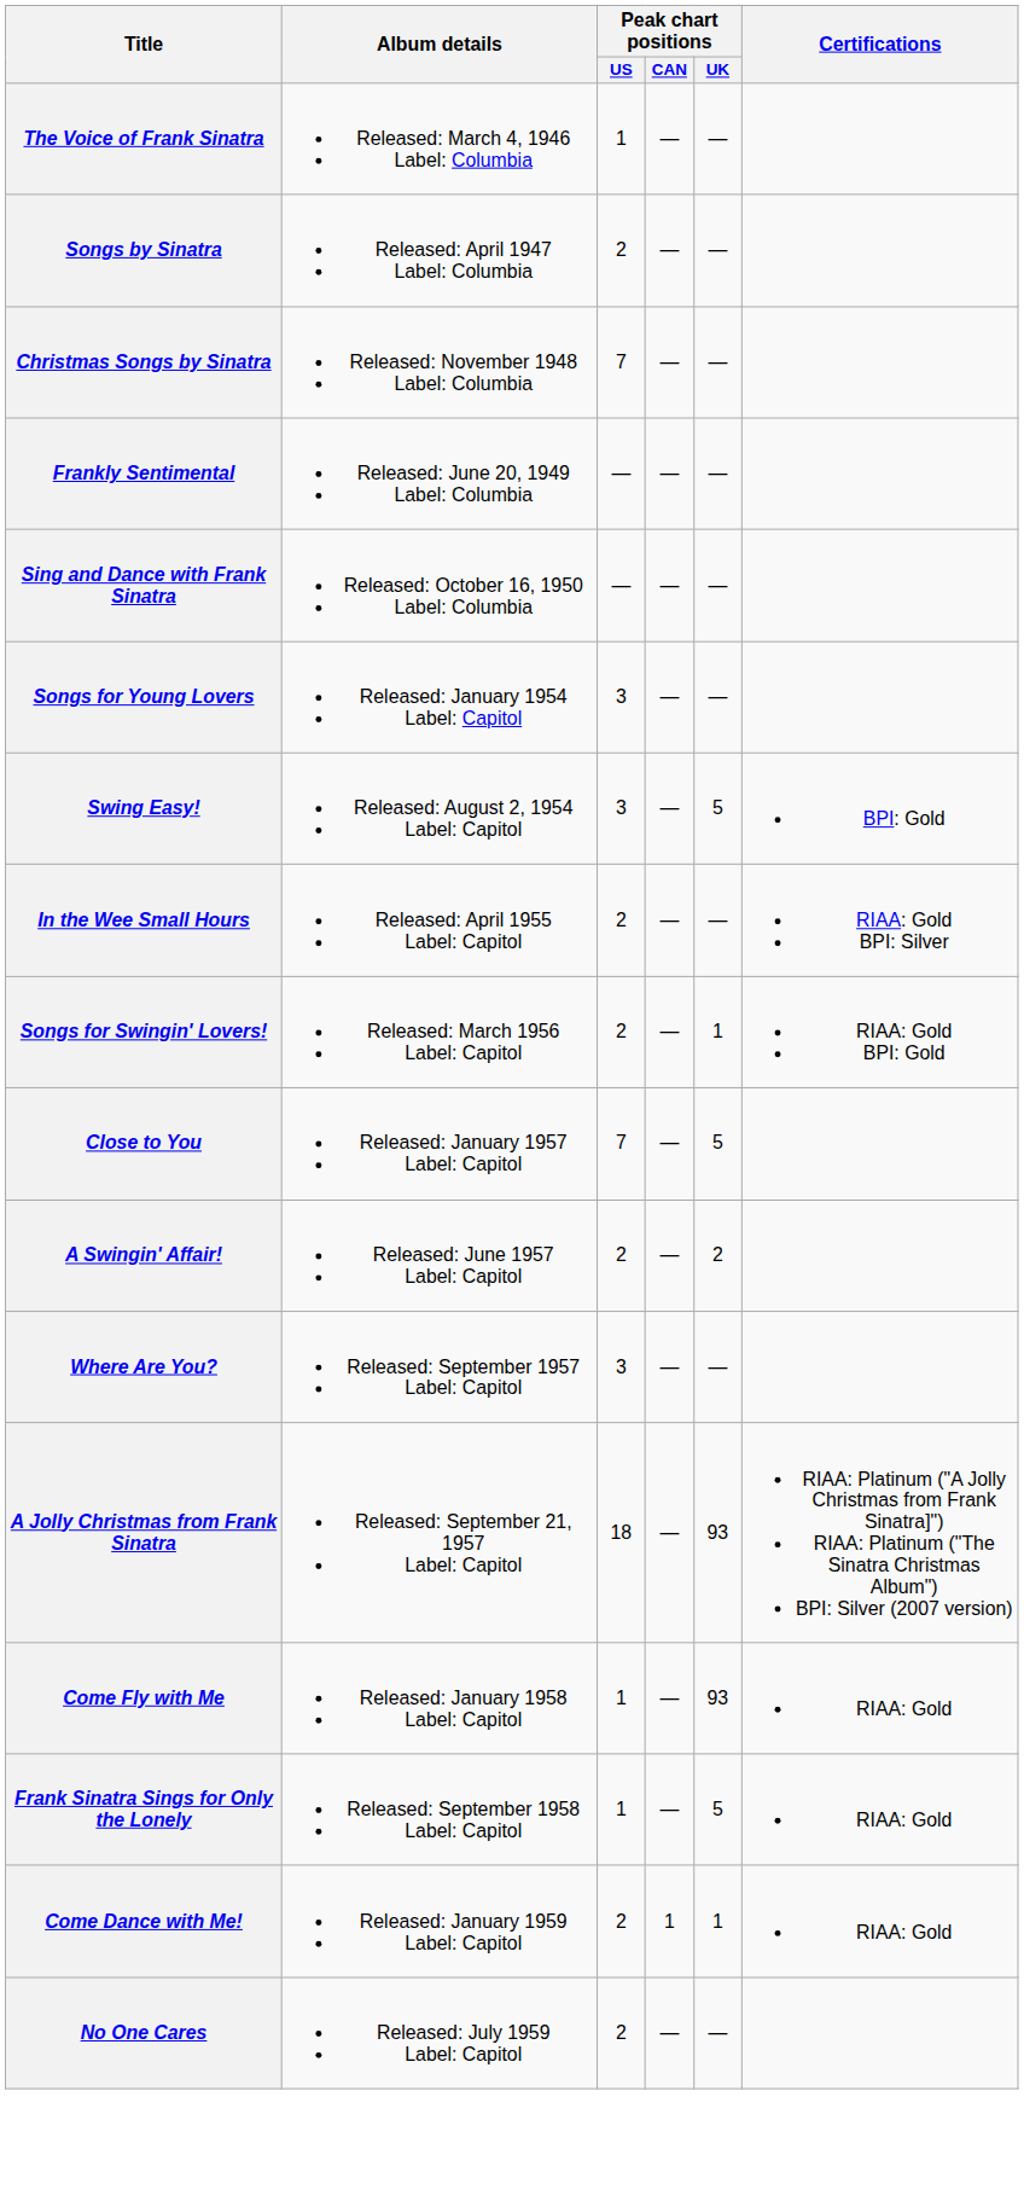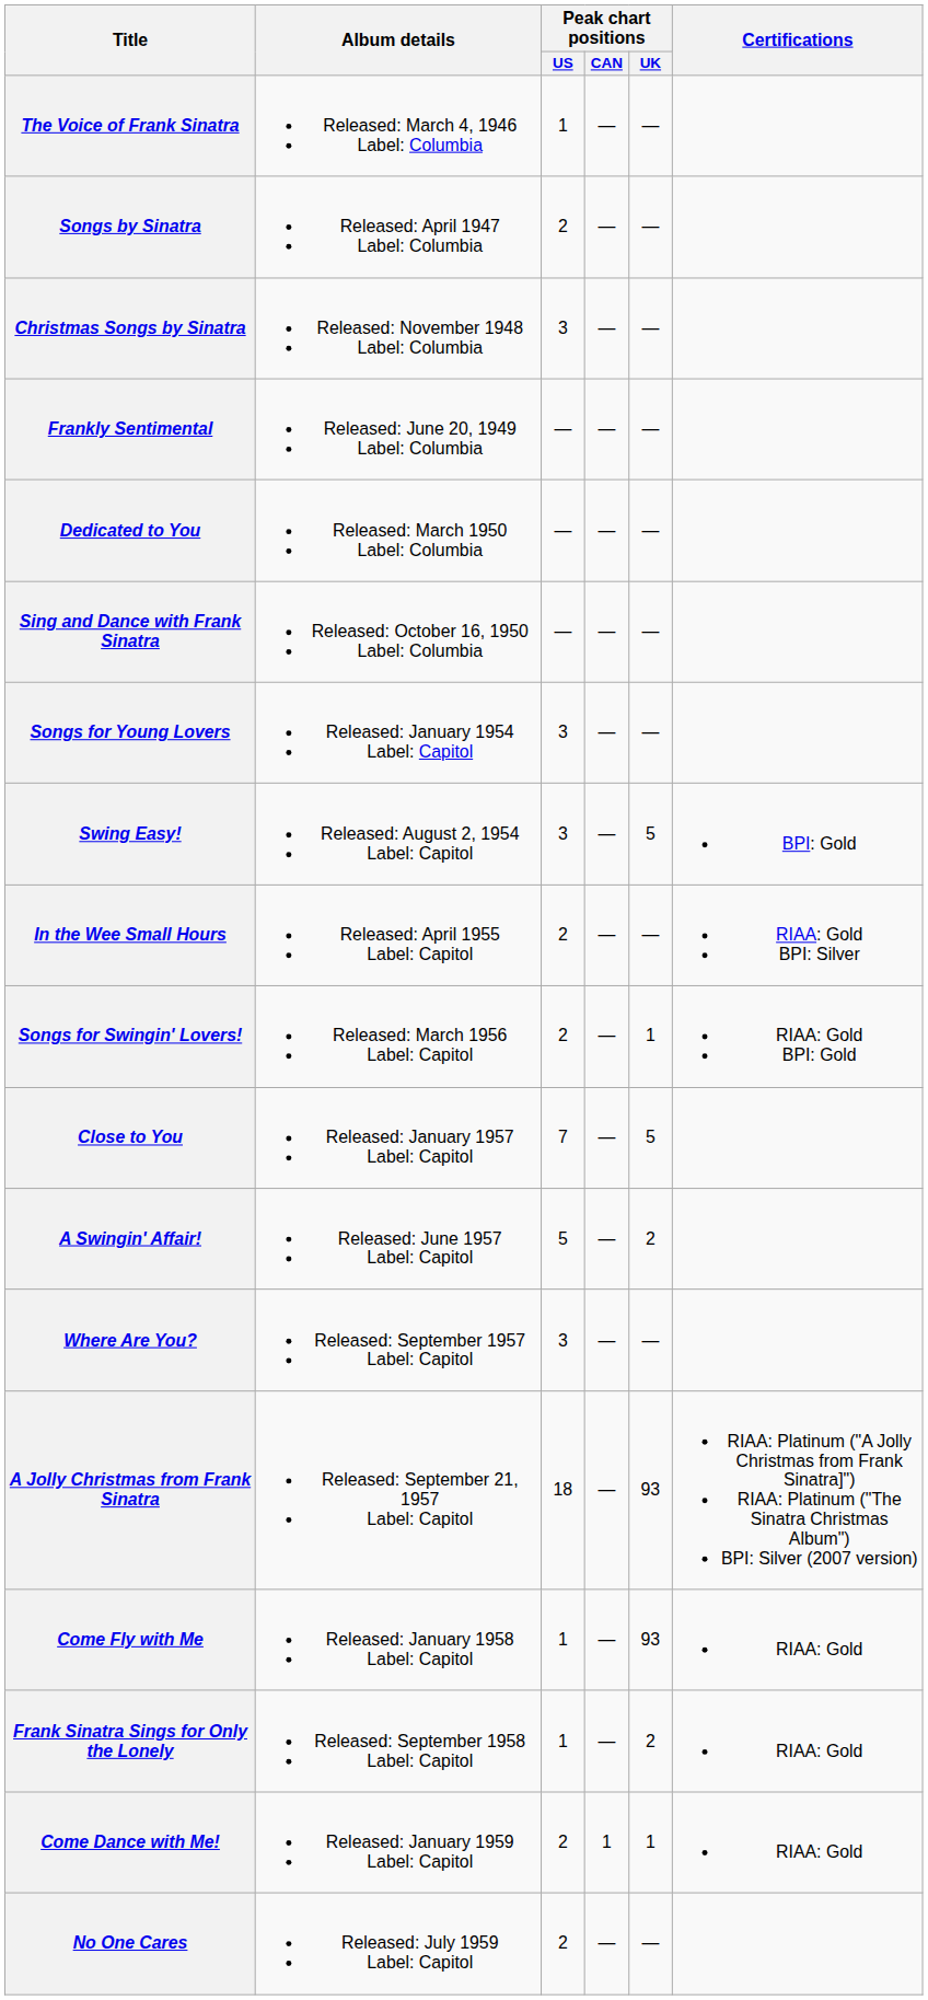 <table class="wikitable plainrowheaders" style="text-align:center">
 <tr>
 <th scope="col" rowspan="2" style="width:14em;">Title</th>
 <th scope="col" rowspan="2" style="width:16em;">Album details</th>
 <th scope="col" colspan="3">Peak chart positions</th>
 <th scope="col" rowspan="2" style="width:14em;"><a href='#'>Certifications</a></th>
 </tr>
 <tr>
 <th style="width:2.5em; font-size:85%"><a href='#'>US</a><br></th>
 <th style="width:2.5em; font-size:85%"><a href='#'>CAN</a><br></th>
 <th style="width:2.5em; font-size:85%"><a href='#'>UK</a><br></th>
 </tr>
 <tr>
 <th scope="row"><em><a href='#'>The Voice of Frank Sinatra</a></em></th>
 <td><br><ul><li>Released: March 4, 1946</li><li>Label: <a href='#'>Columbia</a></li></ul></td>
 <td>1</td>
 <td>—</td>
 <td>—</td>
 <td></td>
 </tr>
 <tr>
 <th scope="row"><em><a href='#'>Songs by Sinatra</a></em></th>
 <td><br><ul><li>Released: April 1947</li><li>Label: Columbia</li></ul></td>
 <td>2</td>
 <td>—</td>
 <td>—</td>
 <td></td>
 </tr>
 <tr>
 <th scope="row"><em><a href='#'>Christmas Songs by Sinatra</a></em></th>
 <td><br><ul><li>Released: November 1948</li><li>Label: Columbia</li></ul></td>
-<td>7</td>
+<td>3</td>
 <td>—</td>
 <td>—</td>
 <td></td>
 </tr>
 <tr>
 <th scope="row"><em><a href='#'>Frankly Sentimental</a></em></th>
 <td><br><ul><li>Released: June 20, 1949</li><li>Label: Columbia</li></ul></td>
+<td>—</td>
+<td>—</td>
+<td>—</td>
+<td></td>
+</tr>
+<tr>
+<th scope="row"><em><a href='#'>Dedicated to You</a></em></th>
+<td><br><ul><li>Released: March 1950</li><li>Label: Columbia</li></ul></td>
 <td>—</td>
 <td>—</td>
 <td>—</td>
 <td></td>
 </tr>
 <tr>
 <th scope="row"><em><a href='#'>Sing and Dance with Frank Sinatra</a></em></th>
 <td><br><ul><li>Released: October 16, 1950</li><li>Label: Columbia</li></ul></td>
 <td>—</td>
 <td>—</td>
 <td>—</td>
 <td></td>
 </tr>
 <tr>
 <th scope="row"><em><a href='#'>Songs for Young Lovers</a></em></th>
 <td><br><ul><li>Released: January 1954</li><li>Label: <a href='#'>Capitol</a></li></ul></td>
 <td>3</td>
 <td>—</td>
 <td>—</td>
 <td></td>
 </tr>
 <tr>
 <th scope="row"><em><a href='#'>Swing Easy!</a></em></th>
 <td><br><ul><li>Released: August 2, 1954</li><li>Label: Capitol</li></ul></td>
 <td>3</td>
 <td>—</td>
 <td>5</td>
 <td><br><ul><li><a href='#'>BPI</a>: Gold</li></ul></td>
 </tr>
 <tr>
 <th scope="row"><em><a href='#'>In the Wee Small Hours</a></em></th>
 <td><br><ul><li>Released: April 1955</li><li>Label: Capitol</li></ul></td>
 <td>2</td>
 <td>—</td>
 <td>—</td>
 <td><br><ul><li><a href='#'>RIAA</a>: Gold</li><li>BPI: Silver</li></ul></td>
 </tr>
 <tr>
 <th scope="row"><em><a href='#'>Songs for Swingin' Lovers!</a></em></th>
 <td><br><ul><li>Released: March 1956</li><li>Label: Capitol</li></ul></td>
 <td>2</td>
 <td>—</td>
 <td>1</td>
 <td><br><ul><li>RIAA: Gold</li><li>BPI: Gold</li></ul></td>
 </tr>
 <tr>
 <th scope="row"><em><a href='#'>Close to You</a></em></th>
 <td><br><ul><li>Released: January 1957</li><li>Label: Capitol</li></ul></td>
 <td>7</td>
 <td>—</td>
 <td>5</td>
 <td></td>
 </tr>
 <tr>
 <th scope="row"><em><a href='#'>A Swingin' Affair!</a></em></th>
 <td><br><ul><li>Released: June 1957</li><li>Label: Capitol</li></ul></td>
-<td>2</td>
+<td>5</td>
 <td>—</td>
 <td>2</td>
 <td></td>
 </tr>
 <tr>
 <th scope="row"><em><a href='#'>Where Are You?</a></em></th>
 <td><br><ul><li>Released: September 1957</li><li>Label: Capitol</li></ul></td>
 <td>3</td>
 <td>—</td>
 <td>—</td>
 <td></td>
 </tr>
 <tr>
 <th scope="row"><em><a href='#'>A Jolly Christmas from Frank Sinatra</a></em><br></th>
 <td><br><ul><li>Released: September 21, 1957</li><li>Label: Capitol</li></ul></td>
 <td>18</td>
 <td>—</td>
 <td>93</td>
 <td><br><ul><li>RIAA: Platinum ("A Jolly Christmas from Frank Sinatra]")</li><li>RIAA: Platinum ("The Sinatra Christmas Album")</li><li>BPI: Silver (2007 version)</li></ul></td>
 </tr>
 <tr>
 <th scope="row"><em><a href='#'>Come Fly with Me</a></em></th>
 <td><br><ul><li>Released: January 1958</li><li>Label: Capitol</li></ul></td>
 <td>1</td>
 <td>—</td>
 <td>93</td>
 <td><br><ul><li>RIAA: Gold</li></ul></td>
 </tr>
 <tr>
 <th scope="row"><em><a href='#'>Frank Sinatra Sings for Only the Lonely</a></em></th>
 <td><br><ul><li>Released: September 1958</li><li>Label: Capitol</li></ul></td>
 <td>1</td>
 <td>—</td>
-<td>5</td>
+<td>2</td>
 <td><br><ul><li>RIAA: Gold</li></ul></td>
 </tr>
 <tr>
 <th scope="row"><em><a href='#'>Come Dance with Me!</a></em></th>
 <td><br><ul><li>Released: January 1959</li><li>Label: Capitol</li></ul></td>
 <td>2</td>
 <td>1</td>
 <td>1</td>
 <td><br><ul><li>RIAA: Gold</li></ul></td>
 </tr>
 <tr>
 <th scope="row"><em><a href='#'>No One Cares</a></em></th>
 <td><br><ul><li>Released: July 1959</li><li>Label: Capitol</li></ul></td>
 <td>2</td>
 <td>—</td>
 <td>—</td>
 <td></td>
 </tr>
 </table>
